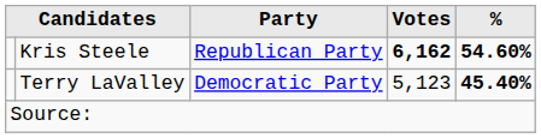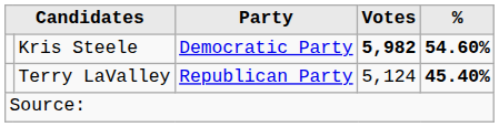 <table class=wikitable style="font-size:95%; text-align:right;">
 <tr>
 <th style="background-color:#E9E9E9" align=center colspan=2>Candidates</th>
 <th style="background-color:#E9E9E9" align=center>Party</th>
 <th style="background-color:#E9E9E9" align=center>Votes</th>
 <th style="background-color:#E9E9E9" align=center>%</th>
 </tr>
 <tr>
 <td></td>
 <td align=left>Kris Steele</td>
-<td align=center><a href='#'>Republican Party</a></td>
-<td><strong>6,162 </strong></td>
+<td align=center><a href='#'>Democratic Party</a></td>
+<td><strong>5,982 </strong></td>
 <td><strong>54.60%</strong></td>
 </tr>
 <tr>
 <td></td>
 <td align=left>Terry LaValley</td>
-<td align=center><a href='#'>Democratic Party</a></td>
-<td>5,123</td>
+<td align=center><a href='#'>Republican Party</a></td>
+<td>5,124</td>
 <td><strong>45.40%</strong></td>
 </tr>
 <tr>
 <td align="left" colspan=6>Source:</td>
 </tr>
 </table>
